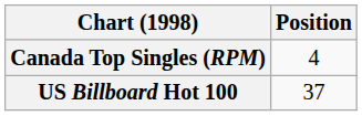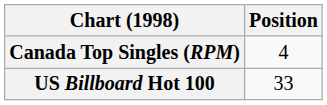 <table class="wikitable sortable plainrowheaders" style="text-align:center">
 <tr>
 <th scope="col">Chart (1998)</th>
 <th scope="col">Position<br></th>
 </tr>
 <tr>
 <th scope="row">Canada Top Singles (<em>RPM</em>)</th>
 <td>4</td>
 </tr>
 <tr>
 <th scope="row">US <em>Billboard</em> Hot 100</th>
-<td>37</td>
+<td>33</td>
 </tr>
 </table>
